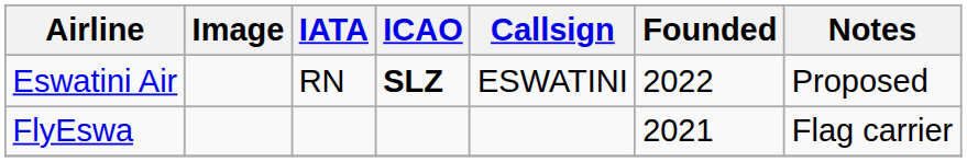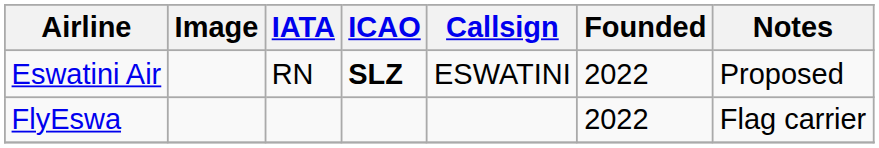 <table class="wikitable sortable">
 <tr>
 <th>Airline</th>
 <th>Image</th>
 <th><a href='#'>IATA</a></th>
 <th><a href='#'>ICAO</a></th>
 <th><a href='#'>Callsign</a></th>
 <th>Founded</th>
 <th>Notes</th>
 </tr>
 <tr>
 <td><a href='#'>Eswatini Air</a></td>
 <td></td>
 <td>RN</td>
 <td><strong>SLZ</strong></td>
 <td>ESWATINI</td>
 <td>2022</td>
 <td>Proposed</td>
 </tr>
 <tr>
 <td><a href='#'>FlyEswa</a></td>
 <td></td>
 <td></td>
 <td></td>
 <td></td>
-<td>2021</td>
+<td>2022</td>
 <td>Flag carrier</td>
 </tr>
 <tr>
 </tr>
 </table>
